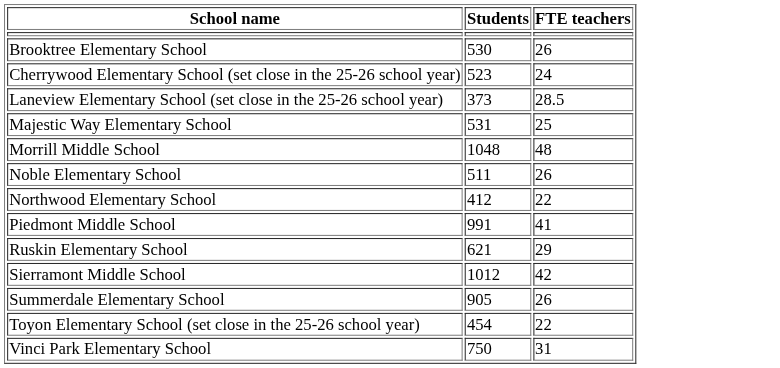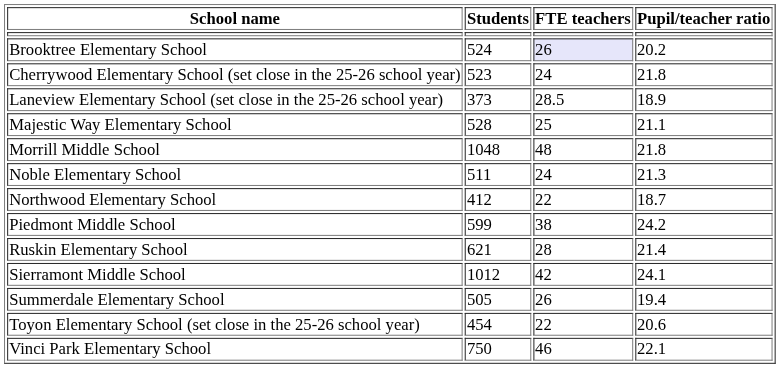 <table border="1">
 <tr>
 <th>School name</th>
 <th>Students</th>
 <th>FTE teachers</th>
+<th>Pupil/teacher ratio</th>
 </tr>
 <tr>
+<td></td>
 <td></td>
 <td></td>
 <td></td>
 </tr>
 <tr>
 <td>Brooktree Elementary School</td>
-<td>530</td>
-<td>26</td>
+<td>524</td>
+<td style="background: lavender;">26</td>
+<td>20.2<br></td>
 </tr>
 <tr>
 <td>Cherrywood Elementary School (set close in the 25-26 school year)</td>
 <td>523</td>
 <td>24</td>
+<td>21.8<br></td>
 </tr>
 <tr>
 <td>Laneview Elementary School (set close in the 25-26 school year)</td>
 <td>373</td>
 <td>28.5</td>
+<td>18.9<br></td>
 </tr>
 <tr>
 <td>Majestic Way Elementary School</td>
-<td>531</td>
+<td>528</td>
 <td>25</td>
+<td>21.1<br></td>
 </tr>
 <tr>
 <td>Morrill Middle School</td>
 <td>1048</td>
 <td>48</td>
+<td>21.8<br></td>
 </tr>
 <tr>
 <td>Noble Elementary School</td>
 <td>511</td>
-<td>26</td>
+<td>24</td>
+<td>21.3<br></td>
 </tr>
 <tr>
 <td>Northwood Elementary School</td>
 <td>412</td>
 <td>22</td>
+<td>18.7<br></td>
 </tr>
 <tr>
 <td>Piedmont Middle School</td>
-<td>991</td>
-<td>41</td>
+<td>599</td>
+<td>38</td>
+<td>24.2<br></td>
 </tr>
 <tr>
 <td>Ruskin Elementary School</td>
 <td>621</td>
-<td>29</td>
+<td>28</td>
+<td>21.4<br></td>
 </tr>
 <tr>
 <td>Sierramont Middle School</td>
 <td>1012</td>
 <td>42</td>
+<td>24.1<br></td>
 </tr>
 <tr>
 <td>Summerdale Elementary School</td>
-<td>905</td>
+<td>505</td>
 <td>26</td>
+<td>19.4<br></td>
 </tr>
 <tr>
 <td>Toyon Elementary School (set close in the 25-26 school year)</td>
 <td>454</td>
 <td>22</td>
+<td>20.6<br></td>
 </tr>
 <tr>
 <td>Vinci Park Elementary School</td>
 <td>750</td>
-<td>31</td>
+<td>46</td>
+<td>22.1<br></td>
 </tr>
 </table>
